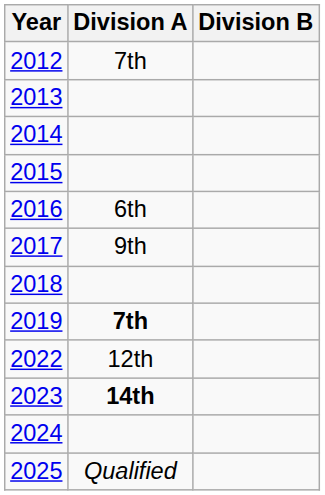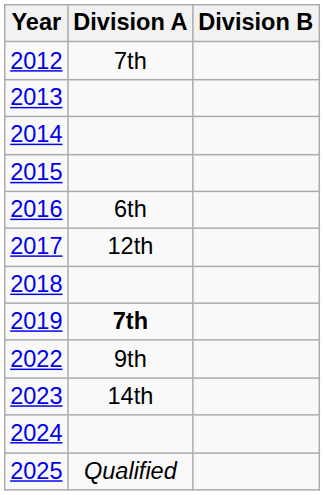 <table class="wikitable" style="text-align:center">
 <tr>
 <th>Year</th>
 <th>Division A</th>
 <th>Division B</th>
 </tr>
 <tr>
 <td><a href='#'>2012</a></td>
 <td>7th</td>
 <td></td>
 </tr>
 <tr>
 <td><a href='#'>2013</a></td>
 <td></td>
 <td></td>
 </tr>
 <tr>
 <td><a href='#'>2014</a></td>
 <td></td>
 <td></td>
 </tr>
 <tr>
 <td><a href='#'>2015</a></td>
 <td></td>
 <td></td>
 </tr>
 <tr>
 <td><a href='#'>2016</a></td>
 <td>6th</td>
 <td></td>
 </tr>
 <tr>
 <td><a href='#'>2017</a></td>
-<td>9th</td>
+<td>12th</td>
 <td></td>
 </tr>
 <tr>
 <td><a href='#'>2018</a></td>
 <td></td>
 <td></td>
 </tr>
 <tr>
 <td><a href='#'>2019</a></td>
 <td><strong>7th</strong></td>
 <td></td>
 </tr>
 <tr>
 <td><a href='#'>2022</a></td>
-<td>12th</td>
+<td>9th</td>
 <td></td>
 </tr>
 <tr>
 <td><a href='#'>2023</a></td>
-<td><strong>14th</strong></td>
+<td>14th</td>
 <td></td>
 </tr>
 <tr>
 <td><a href='#'>2024</a></td>
 <td></td>
 <td></td>
 </tr>
 <tr>
 <td><a href='#'>2025</a></td>
 <td><em>Qualified</em></td>
 <td></td>
 </tr>
 </table>
